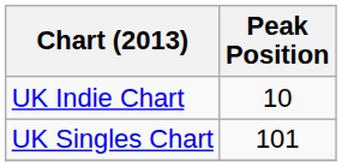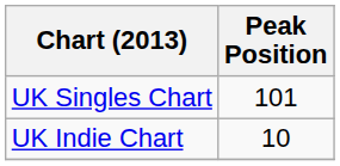 <table class="wikitable">
 <tr>
 <th align="left">Chart (2013)</th>
 <th align="center">Peak<br>Position</th>
 </tr>
 <tr>
+<td><a href='#'>UK Singles Chart</a></td>
+<td align="center">101</td>
+</tr>
+<tr>
 <td><a href='#'>UK Indie Chart</a></td>
 <td align="center">10</td>
 </tr>
 <tr>
-<td><a href='#'>UK Singles Chart</a></td>
-<td align="center">101</td>
-</tr>
-<tr>
 </tr>
 </table>
